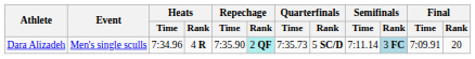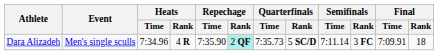 <table class="wikitable" style="font-size:90%">
 <tr>
 <th rowspan="2">Athlete</th>
 <th rowspan="2">Event</th>
 <th colspan="2">Heats</th>
 <th colspan="2">Repechage</th>
 <th colspan="2">Quarterfinals</th>
 <th colspan="2">Semifinals</th>
 <th colspan="2">Final</th>
 </tr>
 <tr style="font-size:95%">
 <th>Time</th>
 <th>Rank</th>
 <th>Time</th>
 <th>Rank</th>
 <th>Time</th>
 <th>Rank</th>
 <th>Time</th>
 <th>Rank</th>
 <th>Time</th>
 <th>Rank</th>
 </tr>
 <tr align=center>
 <td align=left><a href='#'>Dara Alizadeh</a></td>
 <td align=left><a href='#'>Men's single sculls</a></td>
 <td>7:34.96</td>
 <td>4 <strong>R</strong></td>
 <td>7:35.90</td>
 <td style="background: paleturquoise;">2 <strong>QF</strong></td>
 <td>7:35.73</td>
 <td>5 <strong>SC/D</strong></td>
 <td>7:11.14</td>
-<td style="background: lightblue;">3 <strong>FC</strong></td>
+<td>3 <strong>FC</strong></td>
 <td>7:09.91</td>
-<td>20</td>
+<td>18</td>
 </tr>
 </table>
